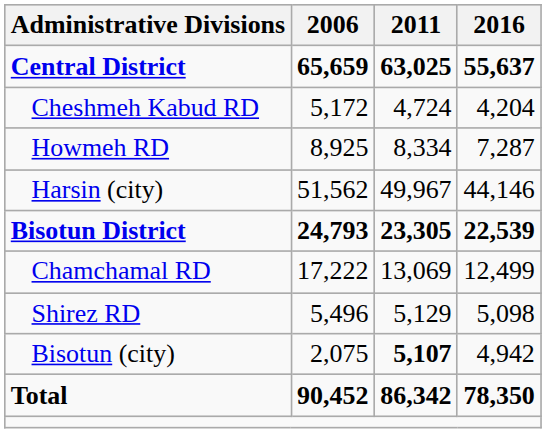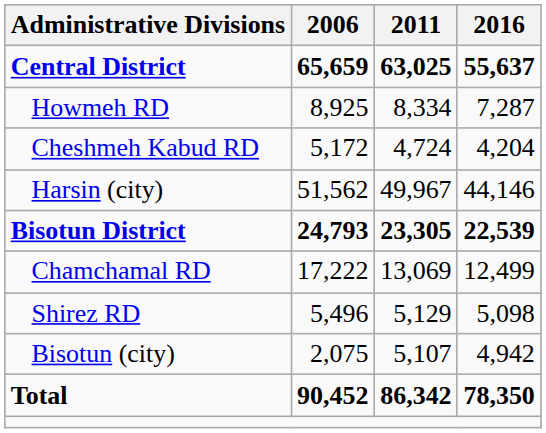 <table class="wikitable">
 <tr>
 <th>Administrative Divisions</th>
 <th>2006</th>
 <th>2011</th>
 <th>2016</th>
 </tr>
 <tr>
 <td><strong><a href='#'>Central District</a></strong></td>
 <td style="text-align: right;"><strong>65,659</strong></td>
 <td style="text-align: right;"><strong>63,025</strong></td>
 <td style="text-align: right;"><strong>55,637</strong></td>
 </tr>
 <tr>
+<td style="padding-left: 1em;"><a href='#'>Howmeh RD</a></td>
+<td style="text-align: right;">8,925</td>
+<td style="text-align: right;">8,334</td>
+<td style="text-align: right;">7,287</td>
+</tr>
+<tr>
 <td style="padding-left: 1em;"><a href='#'>Cheshmeh Kabud RD</a></td>
 <td style="text-align: right;">5,172</td>
 <td style="text-align: right;">4,724</td>
 <td style="text-align: right;">4,204</td>
-</tr>
-<tr>
-<td style="padding-left: 1em;"><a href='#'>Howmeh RD</a></td>
-<td style="text-align: right;">8,925</td>
-<td style="text-align: right;">8,334</td>
-<td style="text-align: right;">7,287</td>
 </tr>
 <tr>
 <td style="padding-left: 1em;"><a href='#'>Harsin</a> (city)</td>
 <td style="text-align: right;">51,562</td>
 <td style="text-align: right;">49,967</td>
 <td style="text-align: right;">44,146</td>
 </tr>
 <tr>
 <td><strong><a href='#'>Bisotun District</a></strong></td>
 <td style="text-align: right;"><strong>24,793</strong></td>
 <td style="text-align: right;"><strong>23,305</strong></td>
 <td style="text-align: right;"><strong>22,539</strong></td>
 </tr>
 <tr>
 <td style="padding-left: 1em;"><a href='#'>Chamchamal RD</a></td>
 <td style="text-align: right;">17,222</td>
 <td style="text-align: right;">13,069</td>
 <td style="text-align: right;">12,499</td>
 </tr>
 <tr>
 <td style="padding-left: 1em;"><a href='#'>Shirez RD</a></td>
 <td style="text-align: right;">5,496</td>
 <td style="text-align: right;">5,129</td>
 <td style="text-align: right;">5,098</td>
 </tr>
 <tr>
 <td style="padding-left: 1em;"><a href='#'>Bisotun</a> (city)</td>
 <td style="text-align: right;">2,075</td>
-<td style="text-align: right;"><strong>5,107</strong></td>
+<td style="text-align: right;">5,107</td>
 <td style="text-align: right;">4,942</td>
 </tr>
 <tr>
 <td><strong>Total</strong></td>
 <td style="text-align: right;"><strong>90,452</strong></td>
 <td style="text-align: right;"><strong>86,342</strong></td>
 <td style="text-align: right;"><strong>78,350</strong></td>
 </tr>
 <tr>
 <td colspan=4></td>
 </tr>
 </table>
